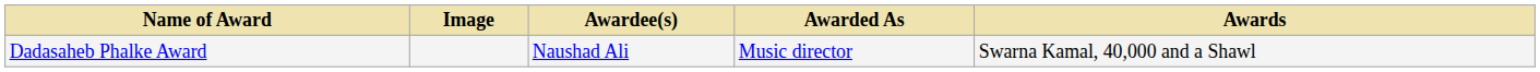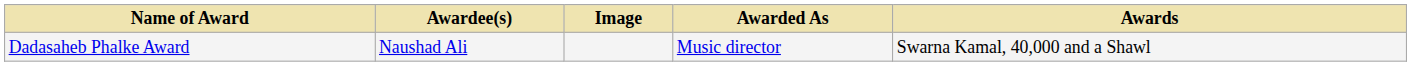 <table class="wikitable" style="width:100%;">
 <tr>
 <th style="background-color:#EFE4B0;">Name of Award</th>
+<th style="background-color:#EFE4B0;">Awardee(s)</th>
 <th style="background-color:#EFE4B0;">Image</th>
-<th style="background-color:#EFE4B0;">Awardee(s)</th>
 <th style="background-color:#EFE4B0;">Awarded As</th>
 <th style="background-color:#EFE4B0;">Awards</th>
 </tr>
 <tr style="background-color:#F4F4F4">
 <td><a href='#'>Dadasaheb Phalke Award</a></td>
+<td><a href='#'>Naushad Ali</a></td>
 <td></td>
-<td><a href='#'>Naushad Ali</a></td>
 <td><a href='#'>Music director</a></td>
 <td>Swarna Kamal, 40,000 and a Shawl</td>
 </tr>
 </table>
